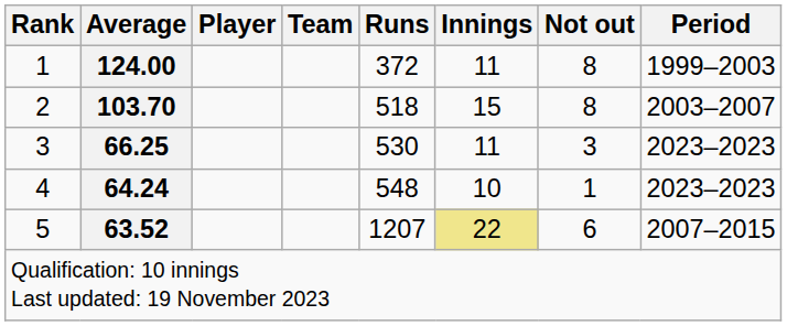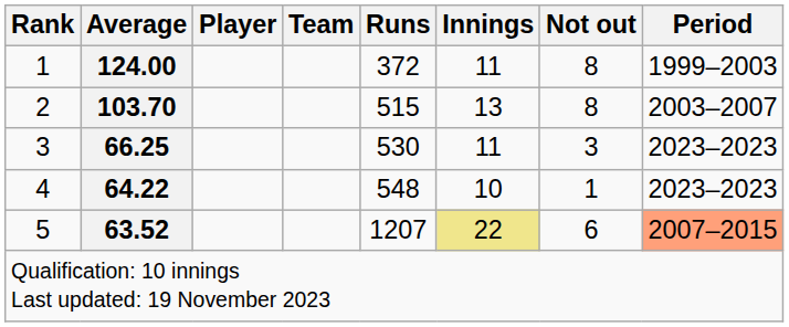 <table class="wikitable plainrowheaders sortable">
 <tr>
 <th scope=col>Rank</th>
 <th scope=col>Average</th>
 <th scope=col>Player</th>
 <th scope=col>Team</th>
 <th scope=col>Runs</th>
 <th scope=col>Innings</th>
 <th scope=col>Not out</th>
 <th scope=col>Period</th>
 </tr>
 <tr>
 <td align=center>1</td>
 <th scope=row style=text-align:center;>124.00</th>
 <td></td>
 <td></td>
 <td align=center>372</td>
 <td align=center>11</td>
 <td align=center>8</td>
 <td>1999–2003</td>
 </tr>
 <tr>
 <td align=center>2</td>
 <th scope=row style=text-align:center;>103.70</th>
 <td></td>
 <td></td>
-<td align=center>518</td>
-<td align=center>15</td>
+<td align=center>515</td>
+<td align=center>13</td>
 <td align=center>8</td>
 <td>2003–2007</td>
 </tr>
 <tr>
 <td align=center>3</td>
 <th scope=row style=text-align:center;>66.25</th>
 <td></td>
 <td></td>
 <td align=center>530</td>
 <td align=center>11</td>
 <td align=center>3</td>
 <td>2023–2023</td>
 </tr>
 <tr>
 <td align=center>4</td>
-<th scope=row style=text-align:center;>64.24</th>
+<th scope=row style=text-align:center;>64.22</th>
 <td></td>
 <td></td>
 <td align=center>548</td>
 <td align=center>10</td>
 <td align=center>1</td>
 <td>2023–2023</td>
 </tr>
 <tr>
 <td align=center>5</td>
 <th scope=row style=text-align:center;>63.52</th>
 <td></td>
 <td></td>
 <td align=center>1207</td>
 <td align=center style="background: khaki;">22</td>
 <td align=center>6</td>
-<td>2007–2015</td>
+<td style="background: lightsalmon;">2007–2015</td>
 </tr>
 <tr class=sortbottom>
 <td colspan=8><small>Qualification: 10 innings<br>Last updated: 19 November 2023</small></td>
 </tr>
 </table>
